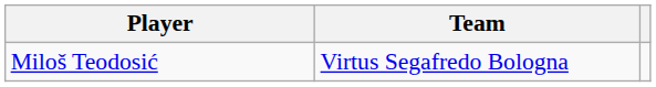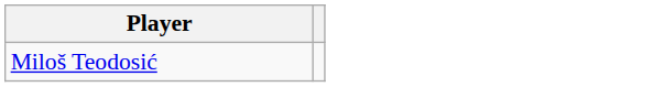 <table class="wikitable">
 <tr>
 <th style="width:200px;">Player</th>
-<th style="width:210px;">Team</th>
 <th></th>
 </tr>
 <tr>
 <td> <a href='#'>Miloš Teodosić</a></td>
-<td> <a href='#'>Virtus Segafredo Bologna</a></td>
 <td style="text-align:center;"></td>
 </tr>
 </table>
